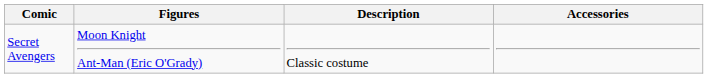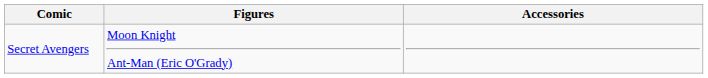 <table class="wikitable" width="70%">
 <tr>
 <th width=10%>Comic</th>
 <th width=30%>Figures</th>
-<th width=30%>Description</th>
 <th width=30%>Accessories</th>
 </tr>
 <tr>
 <td><a href='#'>Secret Avengers</a></td>
 <td><a href='#'>Moon Knight</a><hr><a href='#'>Ant-Man (Eric O'Grady)</a></td>
-<td> <hr>Classic costume</td>
 <td> <hr> </td>
 </tr>
 </table>
